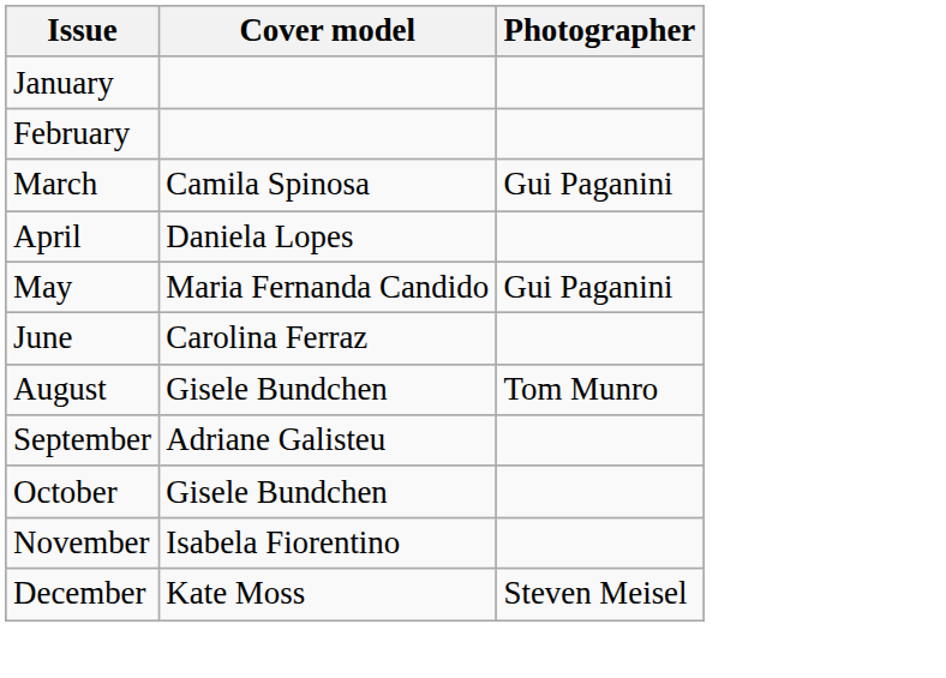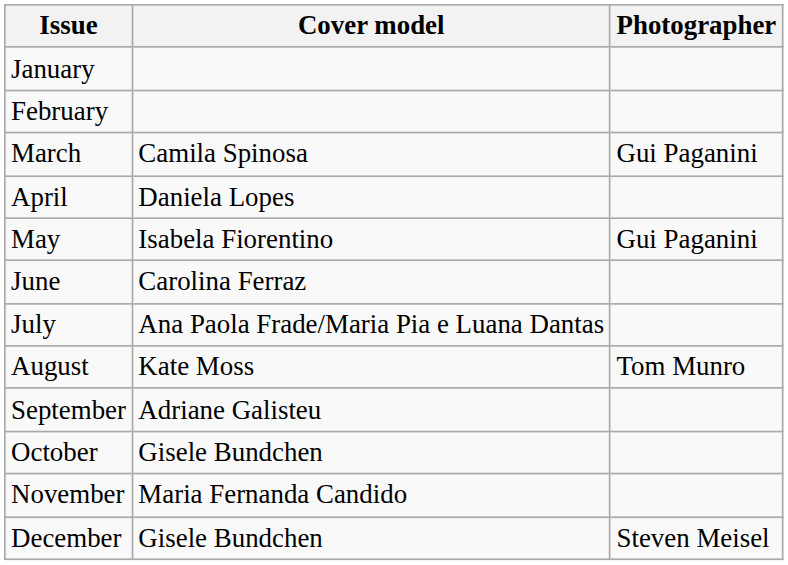 <table class="wikitable">
 <tr>
 <th>Issue</th>
 <th>Cover model</th>
 <th>Photographer</th>
 </tr>
 <tr>
 <td>January</td>
 <td></td>
 <td></td>
 </tr>
 <tr>
 <td>February</td>
 <td></td>
 <td></td>
 </tr>
 <tr>
 <td>March</td>
 <td>Camila Spinosa</td>
 <td>Gui Paganini</td>
 </tr>
 <tr>
 <td>April</td>
 <td>Daniela Lopes</td>
 <td></td>
 </tr>
 <tr>
 <td>May</td>
-<td>Maria Fernanda Candido</td>
+<td>Isabela Fiorentino</td>
 <td>Gui Paganini</td>
 </tr>
 <tr>
 <td>June</td>
 <td>Carolina Ferraz</td>
 <td></td>
 </tr>
 <tr>
+<td>July</td>
+<td>Ana Paola Frade/Maria Pia e Luana Dantas</td>
+<td></td>
+</tr>
+<tr>
 <td>August</td>
-<td>Gisele Bundchen</td>
+<td>Kate Moss</td>
 <td>Tom Munro</td>
 </tr>
 <tr>
 <td>September</td>
 <td>Adriane Galisteu</td>
 <td></td>
 </tr>
 <tr>
 <td>October</td>
 <td>Gisele Bundchen</td>
 <td></td>
 </tr>
 <tr>
 <td>November</td>
-<td>Isabela Fiorentino</td>
+<td>Maria Fernanda Candido</td>
 <td></td>
 </tr>
 <tr>
 <td>December</td>
-<td>Kate Moss</td>
+<td>Gisele Bundchen</td>
 <td>Steven Meisel</td>
 </tr>
 </table>
